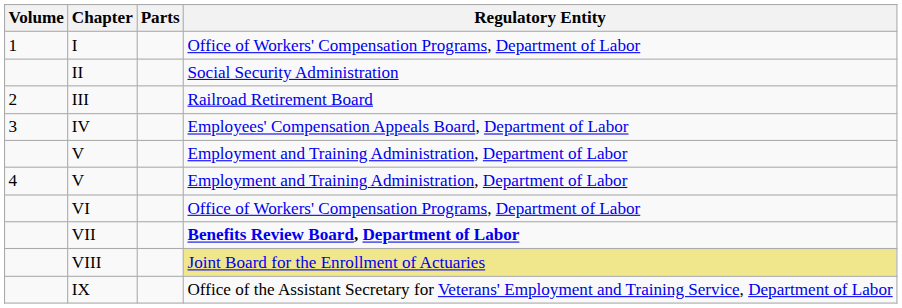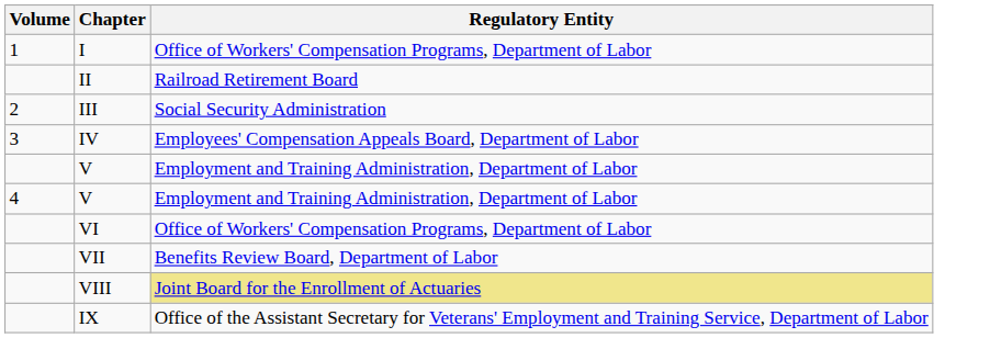 <table class="wikitable">
 <tr>
 <th>Volume</th>
 <th>Chapter</th>
-<th>Parts</th>
 <th>Regulatory Entity</th>
 </tr>
 <tr>
 <td>1</td>
 <td>I</td>
-<td></td>
 <td><a href='#'>Office of Workers' Compensation Programs</a>, <a href='#'>Department of Labor</a></td>
 </tr>
 <tr>
 <td></td>
 <td>II</td>
-<td></td>
-<td><a href='#'>Social Security Administration</a></td>
+<td><a href='#'>Railroad Retirement Board</a></td>
 </tr>
 <tr>
 <td>2</td>
 <td>III</td>
-<td></td>
-<td><a href='#'>Railroad Retirement Board</a></td>
+<td><a href='#'>Social Security Administration</a></td>
 </tr>
 <tr>
 <td>3</td>
 <td>IV</td>
-<td></td>
 <td><a href='#'>Employees' Compensation Appeals Board</a>, <a href='#'>Department of Labor</a></td>
 </tr>
 <tr>
 <td></td>
 <td>V</td>
-<td></td>
 <td><a href='#'>Employment and Training Administration</a>, <a href='#'>Department of Labor</a></td>
 </tr>
 <tr>
 <td>4</td>
 <td>V</td>
-<td></td>
 <td><a href='#'>Employment and Training Administration</a>, <a href='#'>Department of Labor</a></td>
 </tr>
 <tr>
 <td></td>
 <td>VI</td>
-<td></td>
 <td><a href='#'>Office of Workers' Compensation Programs</a>, <a href='#'>Department of Labor</a></td>
 </tr>
 <tr>
 <td></td>
 <td>VII</td>
-<td></td>
-<td><strong><a href='#'>Benefits Review Board</a>, <a href='#'>Department of Labor</a></strong></td>
+<td><a href='#'>Benefits Review Board</a>, <a href='#'>Department of Labor</a></td>
 </tr>
 <tr>
 <td></td>
 <td>VIII</td>
-<td></td>
 <td style="background: khaki;"><a href='#'>Joint Board for the Enrollment of Actuaries</a></td>
 </tr>
 <tr>
 <td></td>
 <td>IX</td>
-<td></td>
 <td>Office of the Assistant Secretary for <a href='#'>Veterans' Employment and Training Service</a>, <a href='#'>Department of Labor</a></td>
 </tr>
 </table>
